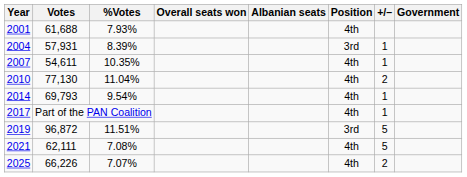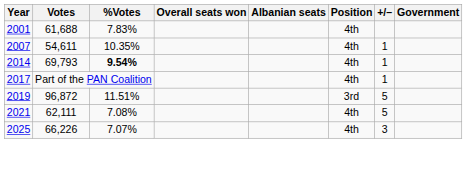 <table class=wikitable style=text-align:center>
 <tr>
 <th>Year</th>
 <th>Votes</th>
 <th>%Votes</th>
 <th>Overall seats won</th>
 <th>Albanian seats</th>
 <th>Position</th>
 <th>+/–</th>
 <th>Government</th>
 </tr>
 <tr>
 <td><a href='#'>2001</a></td>
 <td>61,688</td>
-<td>7.93%</td>
+<td>7.83%</td>
 <td></td>
 <td></td>
 <td> 4th</td>
 <td></td>
-<td></td>
-</tr>
-<tr>
-<td><a href='#'>2004</a></td>
-<td>57,931</td>
-<td>8.39%</td>
-<td></td>
-<td></td>
-<td> 3rd</td>
-<td> 1</td>
 <td></td>
 </tr>
 <tr>
 <td><a href='#'>2007</a></td>
 <td>54,611</td>
 <td>10.35%</td>
 <td></td>
 <td></td>
 <td> 4th</td>
 <td> 1</td>
 <td></td>
 </tr>
 <tr>
-<td><a href='#'>2010</a></td>
-<td>77,130</td>
-<td>11.04%</td>
-<td></td>
-<td></td>
-<td> 4th</td>
-<td> 2</td>
-<td></td>
-</tr>
-<tr>
 <td><a href='#'>2014</a></td>
 <td>69,793</td>
-<td>9.54%</td>
+<td><strong>9.54%</strong></td>
 <td></td>
 <td></td>
 <td> 4th</td>
 <td> 1</td>
 <td></td>
 </tr>
 <tr>
 <td><a href='#'>2017</a></td>
 <td colspan=2>Part of the <a href='#'>PAN Coalition</a></td>
 <td></td>
 <td></td>
 <td> 4th</td>
 <td> 1</td>
 <td></td>
 </tr>
 <tr>
 <td><a href='#'>2019</a></td>
 <td>96,872</td>
 <td>11.51%</td>
 <td></td>
 <td></td>
 <td> 3rd</td>
 <td> 5</td>
 <td></td>
 </tr>
 <tr>
 <td><a href='#'>2021</a></td>
 <td>62,111</td>
 <td>7.08%</td>
 <td></td>
 <td></td>
 <td> 4th</td>
 <td> 5</td>
 <td></td>
 </tr>
 <tr>
 <td><a href='#'>2025</a></td>
 <td>66,226</td>
 <td>7.07%</td>
 <td></td>
 <td></td>
 <td> 4th</td>
-<td> 2</td>
+<td> 3</td>
 <td></td>
 </tr>
 </table>
